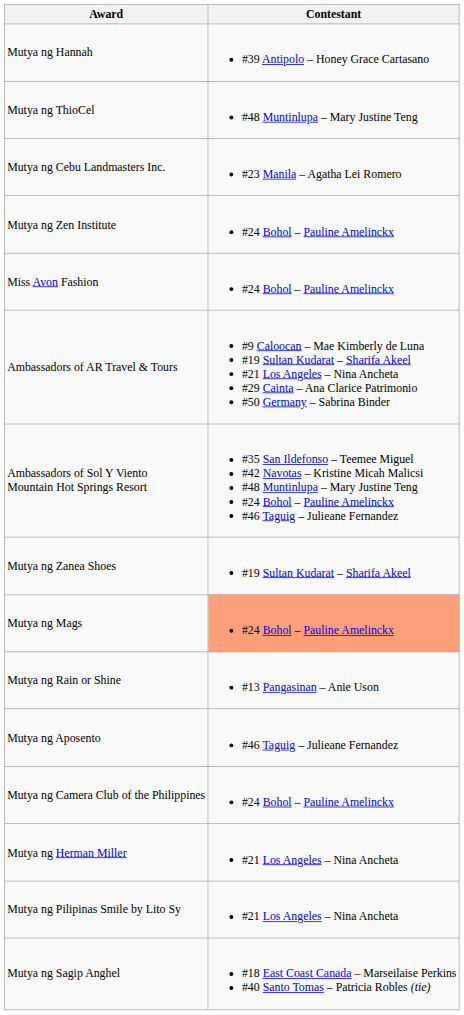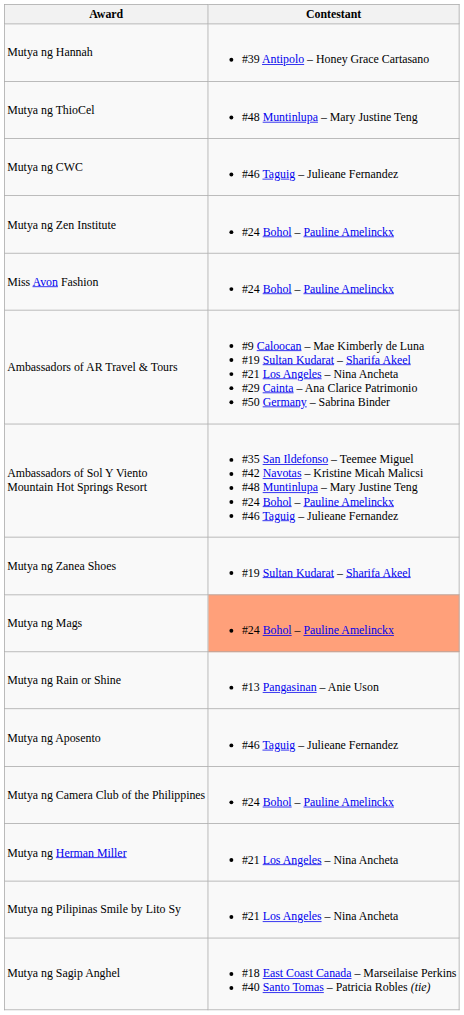 <table class="wikitable " style="font-size: 95%;">
 <tr>
 <th>Award</th>
 <th>Contestant</th>
 </tr>
 <tr>
 <td>Mutya ng Hannah</td>
 <td><br><ul><li>#39 <a href='#'>Antipolo</a> – Honey Grace Cartasano</li></ul></td>
 </tr>
 <tr>
 <td>Mutya ng ThioCel</td>
 <td><br><ul><li>#48 <a href='#'>Muntinlupa</a> – Mary Justine Teng</li></ul></td>
 </tr>
 <tr>
-<td>Mutya ng Cebu Landmasters Inc.</td>
-<td><br><ul><li>#23 <a href='#'>Manila</a> – Agatha Lei Romero</li></ul></td>
+<td>Mutya ng CWC</td>
+<td><br><ul><li>#46 <a href='#'>Taguig</a> – Julieane Fernandez</li></ul></td>
 </tr>
 <tr>
 <td>Mutya ng Zen Institute</td>
 <td><br><ul><li>#24 <a href='#'>Bohol</a> – <a href='#'>Pauline Amelinckx</a></li></ul></td>
 </tr>
 <tr>
 <td>Miss <a href='#'>Avon</a> Fashion</td>
 <td><br><ul><li>#24 <a href='#'>Bohol</a> – <a href='#'>Pauline Amelinckx</a></li></ul></td>
 </tr>
 <tr>
 <td>Ambassadors of AR Travel & Tours</td>
 <td><br><ul><li>#9 <a href='#'>Caloocan</a> – Mae Kimberly de Luna</li><li>#19 <a href='#'>Sultan Kudarat</a> – <a href='#'>Sharifa Akeel</a></li><li>#21 <a href='#'>Los Angeles</a> – Nina Ancheta</li><li>#29 <a href='#'>Cainta</a> – Ana Clarice Patrimonio</li><li>#50 <a href='#'>Germany</a> – Sabrina Binder</li></ul></td>
 </tr>
 <tr>
 <td>Ambassadors of Sol Y Viento<br>Mountain Hot Springs Resort</td>
 <td><br><ul><li>#35 <a href='#'>San Ildefonso</a> – Teemee Miguel</li><li>#42 <a href='#'>Navotas</a> – Kristine Micah Malicsi</li><li>#48 <a href='#'>Muntinlupa</a> – Mary Justine Teng</li><li>#24 <a href='#'>Bohol</a> – <a href='#'>Pauline Amelinckx</a></li><li>#46 <a href='#'>Taguig</a> – Julieane Fernandez</li></ul></td>
 </tr>
 <tr>
 <td>Mutya ng Zanea Shoes</td>
 <td><br><ul><li>#19 <a href='#'>Sultan Kudarat</a> – <a href='#'>Sharifa Akeel</a></li></ul></td>
 </tr>
 <tr>
 <td>Mutya ng Mags</td>
 <td style="background: lightsalmon;"><br><ul><li>#24 <a href='#'>Bohol</a> – <a href='#'>Pauline Amelinckx</a></li></ul></td>
 </tr>
 <tr>
 <td>Mutya ng Rain or Shine</td>
 <td><br><ul><li>#13 <a href='#'>Pangasinan</a> – Anie Uson</li></ul></td>
 </tr>
 <tr>
 <td>Mutya ng Aposento</td>
 <td><br><ul><li>#46 <a href='#'>Taguig</a> – Julieane Fernandez</li></ul></td>
 </tr>
 <tr>
 <td>Mutya ng Camera Club of the Philippines</td>
 <td><br><ul><li>#24 <a href='#'>Bohol</a> – <a href='#'>Pauline Amelinckx</a></li></ul></td>
 </tr>
 <tr>
 <td>Mutya ng <a href='#'>Herman Miller</a></td>
 <td><br><ul><li>#21 <a href='#'>Los Angeles</a> – Nina Ancheta</li></ul></td>
 </tr>
 <tr>
 <td>Mutya ng Pilipinas Smile by Lito Sy</td>
 <td><br><ul><li>#21 <a href='#'>Los Angeles</a> – Nina Ancheta</li></ul></td>
 </tr>
 <tr>
 <td>Mutya ng Sagip Anghel</td>
 <td><br><ul><li>#18 <a href='#'>East Coast Canada</a> – Marseilaise Perkins</li><li>#40 <a href='#'>Santo Tomas</a> – Patricia Robles <em>(tie)</em></li></ul></td>
 </tr>
 </table>
